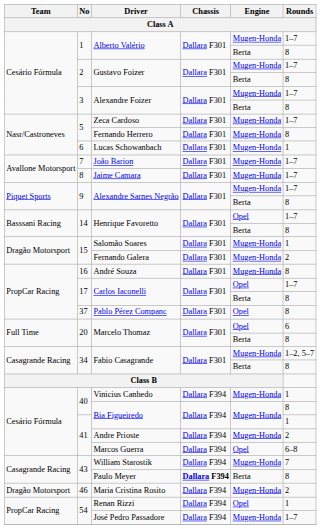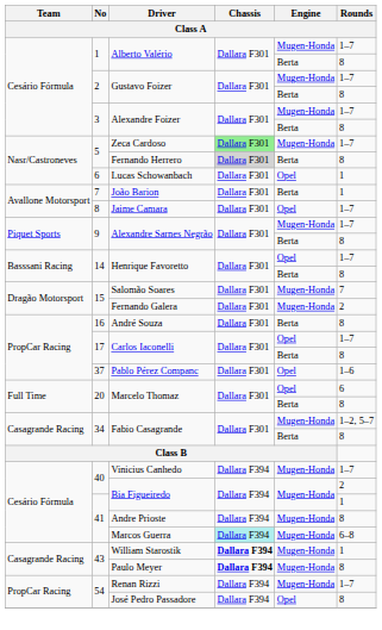 <table class="wikitable" style="font-size: 85%;">
 <tr>
 <th>Team</th>
 <th>No</th>
 <th>Driver</th>
 <th>Chassis</th>
 <th>Engine</th>
 <th>Rounds</th>
 </tr>
 <tr>
 <th colspan=6>Class A</th>
 </tr>
 <tr>
 <td rowspan=6>Cesário Fórmula</td>
 <td rowspan=2>1</td>
 <td rowspan=2> <a href='#'>Alberto Valério</a></td>
 <td rowspan=2><a href='#'>Dallara</a> F301</td>
 <td><a href='#'>Mugen-Honda</a></td>
 <td>1–7</td>
 </tr>
 <tr>
 <td>Berta</td>
 <td>8</td>
 </tr>
 <tr>
 <td rowspan=2>2</td>
 <td rowspan=2> Gustavo Foizer</td>
 <td rowspan=2><a href='#'>Dallara</a> F301</td>
 <td><a href='#'>Mugen-Honda</a></td>
 <td>1–7</td>
 </tr>
 <tr>
 <td>Berta</td>
 <td>8</td>
 </tr>
 <tr>
 <td rowspan=2>3</td>
 <td rowspan=2> Alexandre Foizer</td>
 <td rowspan=2><a href='#'>Dallara</a> F301</td>
 <td><a href='#'>Mugen-Honda</a></td>
 <td>1–7</td>
 </tr>
 <tr>
 <td>Berta</td>
 <td>8</td>
 </tr>
 <tr>
 <td rowspan=3>Nasr/Castroneves</td>
 <td rowspan=2>5</td>
 <td> Zeca Cardoso</td>
-<td><a href='#'>Dallara</a> F301</td>
+<td style="background: lightgreen;"><a href='#'>Dallara</a> F301</td>
 <td><a href='#'>Mugen-Honda</a></td>
 <td>1–7</td>
 </tr>
 <tr>
 <td> Fernando Herrero</td>
-<td><a href='#'>Dallara</a> F301</td>
-<td><a href='#'>Mugen-Honda</a></td>
+<td style="background: lightgrey;"><a href='#'>Dallara</a> F301</td>
+<td>Berta</td>
 <td>8</td>
 </tr>
 <tr>
 <td>6</td>
 <td> Lucas Schowanbach</td>
 <td><a href='#'>Dallara</a> F301</td>
-<td><a href='#'>Mugen-Honda</a></td>
+<td><a href='#'>Opel</a></td>
 <td>1</td>
 </tr>
 <tr>
 <td rowspan=2>Avallone Motorsport</td>
 <td>7</td>
 <td> <a href='#'>João Barion</a></td>
 <td><a href='#'>Dallara</a> F301</td>
-<td><a href='#'>Mugen-Honda</a></td>
-<td>1–7</td>
+<td>Berta</td>
+<td>1</td>
 </tr>
 <tr>
 <td>8</td>
 <td> <a href='#'>Jaime Camara</a></td>
 <td><a href='#'>Dallara</a> F301</td>
-<td><a href='#'>Mugen-Honda</a></td>
+<td><a href='#'>Opel</a></td>
 <td>1–7</td>
 </tr>
 <tr>
 <td rowspan=2><a href='#'>Piquet Sports</a></td>
 <td rowspan=2>9</td>
 <td rowspan=2> <a href='#'>Alexandre Sarnes Negrão</a></td>
 <td rowspan=2><a href='#'>Dallara</a> F301</td>
 <td><a href='#'>Mugen-Honda</a></td>
 <td>1–7</td>
 </tr>
 <tr>
 <td>Berta</td>
 <td>8</td>
 </tr>
 <tr>
 <td rowspan=2>Basssani Racing</td>
 <td rowspan=2>14</td>
 <td rowspan=2> Henrique Favoretto</td>
 <td rowspan=2><a href='#'>Dallara</a> F301</td>
 <td><a href='#'>Opel</a></td>
 <td>1–7</td>
 </tr>
 <tr>
 <td>Berta</td>
 <td>8</td>
 </tr>
 <tr>
 <td rowspan=2>Dragão Motorsport</td>
 <td rowspan=2>15</td>
 <td> Salomão Soares</td>
 <td><a href='#'>Dallara</a> F301</td>
 <td><a href='#'>Mugen-Honda</a></td>
-<td>1</td>
+<td>7</td>
 </tr>
 <tr>
 <td> Fernando Galera</td>
 <td><a href='#'>Dallara</a> F301</td>
 <td><a href='#'>Mugen-Honda</a></td>
 <td>2</td>
 </tr>
 <tr>
 <td rowspan=4>PropCar Racing</td>
 <td>16</td>
 <td> André Souza</td>
 <td><a href='#'>Dallara</a> F301</td>
-<td><a href='#'>Mugen-Honda</a></td>
+<td>Berta</td>
 <td>8</td>
 </tr>
 <tr>
 <td rowspan=2>17</td>
 <td rowspan=2> <a href='#'>Carlos Iaconelli</a></td>
 <td rowspan=2><a href='#'>Dallara</a> F301</td>
 <td><a href='#'>Opel</a></td>
 <td>1–7</td>
 </tr>
 <tr>
 <td>Berta</td>
 <td>8</td>
 </tr>
 <tr>
 <td>37</td>
 <td> <a href='#'>Pablo Pérez Companc</a></td>
 <td><a href='#'>Dallara</a> F301</td>
 <td><a href='#'>Opel</a></td>
-<td>8</td>
+<td>1–6</td>
 </tr>
 <tr>
 <td rowspan=2>Full Time</td>
 <td rowspan=2>20</td>
 <td rowspan=2> Marcelo Thomaz</td>
 <td rowspan=2><a href='#'>Dallara</a> F301</td>
 <td><a href='#'>Opel</a></td>
 <td>6</td>
 </tr>
 <tr>
 <td>Berta</td>
 <td>8</td>
 </tr>
 <tr>
 <td rowspan=2>Casagrande Racing</td>
 <td rowspan=2>34</td>
 <td rowspan=2> Fabio Casagrande</td>
 <td rowspan=2><a href='#'>Dallara</a> F301</td>
 <td><a href='#'>Mugen-Honda</a></td>
 <td>1–2, 5–7</td>
 </tr>
 <tr>
 <td>Berta</td>
 <td>8</td>
 </tr>
 <tr>
 <th colspan=5>Class B</th>
 </tr>
 <tr>
 <td rowspan=5>Cesário Fórmula</td>
 <td rowspan=2>40</td>
 <td> Vinicius Canhedo</td>
 <td><a href='#'>Dallara</a> F394</td>
 <td><a href='#'>Mugen-Honda</a></td>
-<td>1</td>
+<td>1–7</td>
 </tr>
 <tr>
 <td rowspan=2> <a href='#'>Bia Figueiredo</a></td>
 <td rowspan=2><a href='#'>Dallara</a> F394</td>
 <td rowspan=2><a href='#'>Mugen-Honda</a></td>
-<td>8</td>
+<td>2</td>
 </tr>
 <tr>
 <td rowspan=3>41</td>
 <td>1</td>
 </tr>
 <tr>
 <td> Andre Prioste</td>
 <td><a href='#'>Dallara</a> F394</td>
 <td><a href='#'>Mugen-Honda</a></td>
-<td>2</td>
+<td>8</td>
 </tr>
 <tr>
 <td> Marcos Guerra</td>
-<td><a href='#'>Dallara</a> F394</td>
-<td><a href='#'>Opel</a></td>
+<td style="background: paleturquoise;"><a href='#'>Dallara</a> F394</td>
+<td><a href='#'>Mugen-Honda</a></td>
 <td>6–8</td>
 </tr>
 <tr>
 <td rowspan=2>Casagrande Racing</td>
 <td rowspan=2>43</td>
 <td> William Starostik</td>
-<td><a href='#'>Dallara</a> F394</td>
+<td><strong><a href='#'>Dallara</a> F394</strong></td>
 <td><a href='#'>Mugen-Honda</a></td>
-<td>7</td>
+<td>1</td>
 </tr>
 <tr>
 <td> Paulo Meyer</td>
 <td><strong><a href='#'>Dallara</a> F394</strong></td>
-<td>Berta</td>
+<td><a href='#'>Mugen-Honda</a></td>
 <td>8</td>
-</tr>
-<tr>
-<td>Dragão Motorsport</td>
-<td>46</td>
-<td> Maria Cristina Rosito</td>
-<td><a href='#'>Dallara</a> F394</td>
-<td><a href='#'>Mugen-Honda</a></td>
-<td>2</td>
 </tr>
 <tr>
 <td rowspan=2>PropCar Racing</td>
 <td rowspan=2>54</td>
 <td> Renan Rizzi</td>
 <td><a href='#'>Dallara</a> F394</td>
-<td><a href='#'>Opel</a></td>
-<td>1</td>
+<td><a href='#'>Mugen-Honda</a></td>
+<td>1–7</td>
 </tr>
 <tr>
 <td> José Pedro Passadore</td>
 <td><a href='#'>Dallara</a> F394</td>
-<td><a href='#'>Mugen-Honda</a></td>
-<td>1–7</td>
+<td><a href='#'>Opel</a></td>
+<td>8</td>
 </tr>
 <tr>
 </tr>
 </table>
